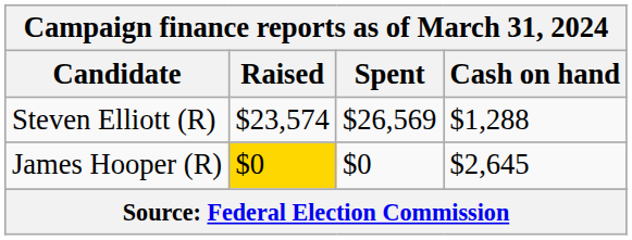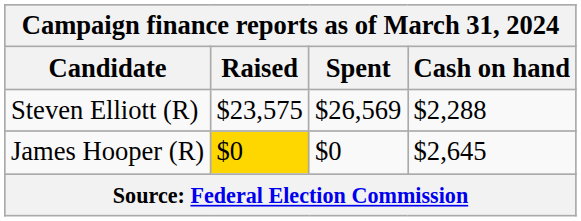 <table class="wikitable sortable">
 <tr>
 <th colspan=4>Campaign finance reports as of March 31, 2024</th>
 </tr>
 <tr style="text-align:center;">
 <th>Candidate</th>
 <th>Raised</th>
 <th>Spent</th>
 <th>Cash on hand</th>
 </tr>
 <tr>
 <td>Steven Elliott (R)</td>
-<td>$23,574</td>
+<td>$23,575</td>
 <td>$26,569</td>
-<td>$1,288</td>
+<td>$2,288</td>
 </tr>
 <tr>
 <td>James Hooper (R)</td>
 <td style="background: gold;">$0</td>
 <td>$0</td>
 <td>$2,645</td>
 </tr>
 <tr>
 <th colspan="4"><small>Source: <a href='#'>Federal Election Commission</a></small></th>
 </tr>
 </table>
